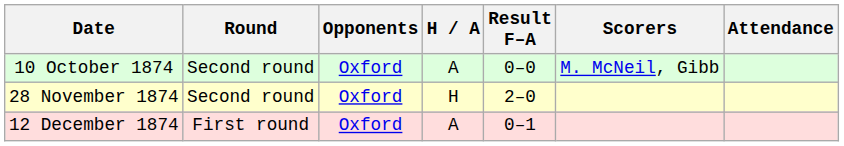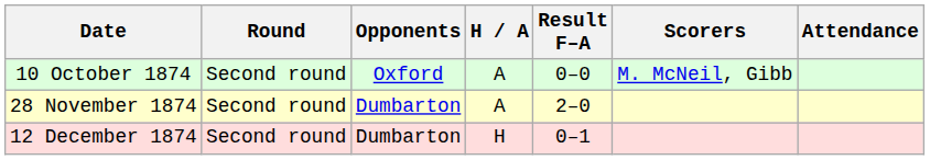 <table class="wikitable" style="text-align:center">
 <tr>
 <th>Date</th>
 <th>Round</th>
 <th>Opponents</th>
 <th>H / A</th>
 <th>Result<br>F–A</th>
 <th>Scorers</th>
 <th>Attendance</th>
 </tr>
 <tr bgcolor=#ddffdd>
 <td>10 October 1874</td>
 <td>Second round</td>
 <td><a href='#'>Oxford</a></td>
 <td>A</td>
 <td>0–0</td>
 <td><a href='#'>M. McNeil</a>, Gibb</td>
 <td></td>
 </tr>
 <tr bgcolor=#ffffcc>
 <td>28 November 1874</td>
 <td>Second round</td>
-<td><a href='#'>Oxford</a></td>
-<td>H</td>
+<td><a href='#'>Dumbarton</a></td>
+<td>A</td>
 <td>2–0</td>
 <td></td>
 <td></td>
 </tr>
 <tr bgcolor=#ffdddd>
 <td>12 December 1874</td>
-<td>First round</td>
-<td><a href='#'>Oxford</a></td>
-<td>A</td>
+<td>Second round</td>
+<td>Dumbarton</td>
+<td>H</td>
 <td>0–1</td>
 <td></td>
 <td></td>
 </tr>
 </table>
